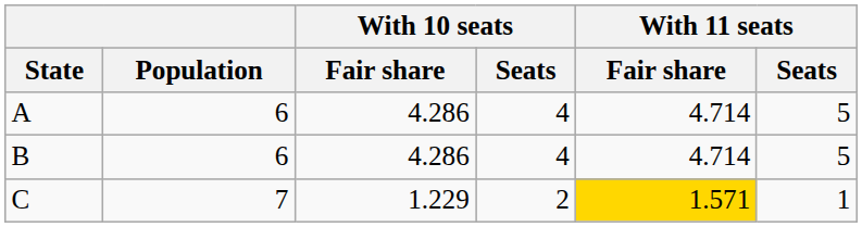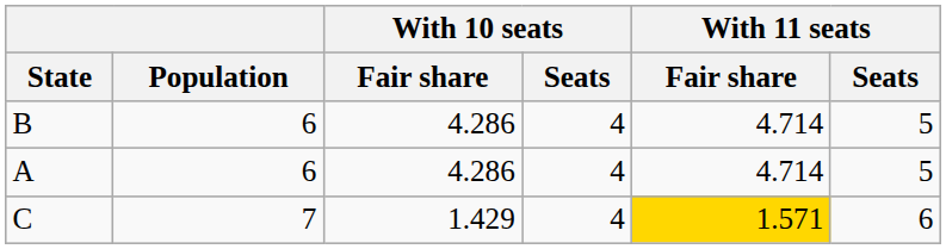 <table class="wikitable" width="500px">
 <tr>
 <th colspan="2"></th>
 <th colspan="2">With 10 seats</th>
 <th colspan="2">With 11 seats</th>
 </tr>
 <tr>
 <th>State</th>
 <th>Population</th>
 <th>Fair share</th>
 <th>Seats</th>
 <th>Fair share</th>
 <th>Seats</th>
 </tr>
 <tr>
-<td>A</td>
+<td>B</td>
 <td align="right">6</td>
 <td align="right">4.286</td>
 <td align="right">4</td>
 <td align="right">4.714</td>
 <td align="right">5</td>
 </tr>
 <tr>
-<td>B</td>
+<td>A</td>
 <td align="right">6</td>
 <td align="right">4.286</td>
 <td align="right">4</td>
 <td align="right">4.714</td>
 <td align="right">5</td>
 </tr>
 <tr>
 <td>C</td>
 <td align="right">7</td>
-<td align="right">1.229</td>
-<td align="right">2</td>
+<td align="right">1.429</td>
+<td align="right">4</td>
 <td align="right" style="background: gold;">1.571</td>
-<td align="right">1</td>
+<td align="right">6</td>
 </tr>
 </table>
